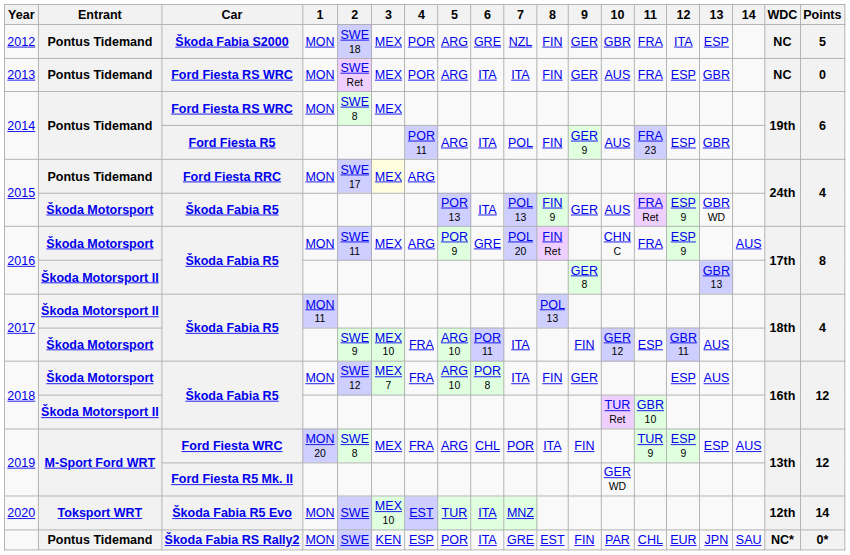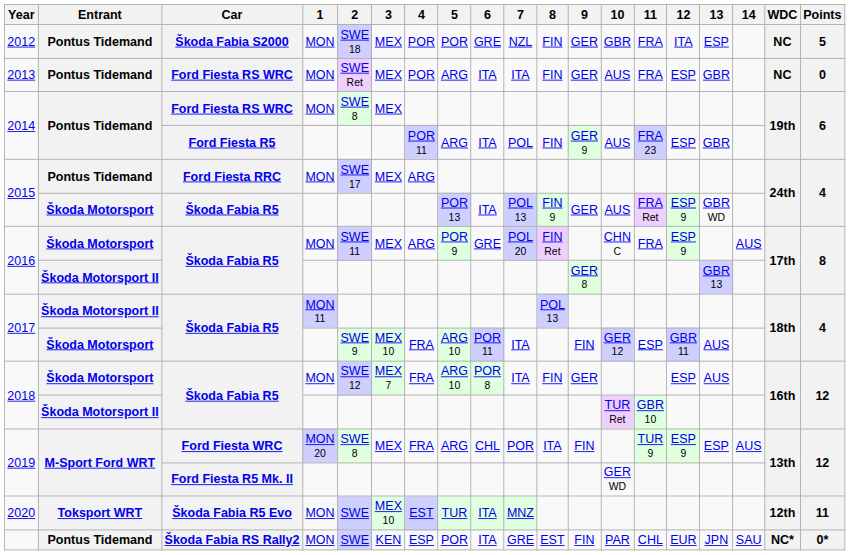 <table class="wikitable" border="1" style="text-align:center; font-size:90%;">
 <tr>
 <th>Year</th>
 <th>Entrant</th>
 <th>Car</th>
 <th>1</th>
 <th>2</th>
 <th>3</th>
 <th>4</th>
 <th>5</th>
 <th>6</th>
 <th>7</th>
 <th>8</th>
 <th>9</th>
 <th>10</th>
 <th>11</th>
 <th>12</th>
 <th>13</th>
 <th>14</th>
 <th>WDC</th>
 <th>Points</th>
 </tr>
 <tr>
 <td><a href='#'>2012</a></td>
 <th>Pontus Tidemand</th>
 <th><a href='#'>Škoda Fabia S2000</a></th>
 <td><a href='#'>MON</a></td>
 <td style="background:#CFCFFF;"><a href='#'>SWE</a><br><small>18</small></td>
 <td><a href='#'>MEX</a></td>
 <td><a href='#'>POR</a></td>
-<td><a href='#'>ARG</a></td>
+<td><a href='#'>POR</a></td>
 <td><a href='#'>GRE</a></td>
 <td><a href='#'>NZL</a></td>
 <td><a href='#'>FIN</a></td>
 <td><a href='#'>GER</a></td>
 <td><a href='#'>GBR</a></td>
 <td><a href='#'>FRA</a></td>
 <td><a href='#'>ITA</a></td>
 <td><a href='#'>ESP</a></td>
 <td></td>
 <th>NC</th>
 <th>5</th>
 </tr>
 <tr>
 <td><a href='#'>2013</a></td>
 <th>Pontus Tidemand</th>
 <th><a href='#'>Ford Fiesta RS WRC</a></th>
 <td><a href='#'>MON</a></td>
 <td style="background:#EFCFFF;"><a href='#'>SWE</a><br><small>Ret</small></td>
 <td><a href='#'>MEX</a></td>
 <td><a href='#'>POR</a></td>
 <td><a href='#'>ARG</a></td>
 <td><a href='#'>ITA</a></td>
 <td><a href='#'>ITA</a></td>
 <td><a href='#'>FIN</a></td>
 <td><a href='#'>GER</a></td>
 <td><a href='#'>AUS</a></td>
 <td><a href='#'>FRA</a></td>
 <td><a href='#'>ESP</a></td>
 <td><a href='#'>GBR</a></td>
 <td></td>
 <th>NC</th>
 <th>0</th>
 </tr>
 <tr>
 <td rowspan=2><a href='#'>2014</a></td>
 <th rowspan=2>Pontus Tidemand</th>
 <th><a href='#'>Ford Fiesta RS WRC</a></th>
 <td><a href='#'>MON</a></td>
 <td style="background:#DFFFDF;"><a href='#'>SWE</a><br><small>8</small></td>
 <td><a href='#'>MEX</a></td>
 <td></td>
 <td></td>
 <td></td>
 <td></td>
 <td></td>
 <td></td>
 <td></td>
 <td></td>
 <td></td>
 <td></td>
 <td></td>
 <th rowspan=2>19th</th>
 <th rowspan=2>6</th>
 </tr>
 <tr>
 <th><a href='#'>Ford Fiesta R5</a></th>
 <td></td>
 <td></td>
 <td></td>
 <td style="background:#CFCFFF;"><a href='#'>POR</a><br><small>11</small></td>
 <td><a href='#'>ARG</a></td>
 <td><a href='#'>ITA</a></td>
 <td><a href='#'>POL</a></td>
 <td><a href='#'>FIN</a></td>
 <td style="background:#DFFFDF;"><a href='#'>GER</a><br><small>9</small></td>
 <td><a href='#'>AUS</a></td>
 <td style="background:#CFCFFF;"><a href='#'>FRA</a><br><small>23</small></td>
 <td><a href='#'>ESP</a></td>
 <td><a href='#'>GBR</a></td>
 <td></td>
 </tr>
 <tr>
 <td rowspan=2><a href='#'>2015</a></td>
 <th>Pontus Tidemand</th>
 <th><a href='#'>Ford Fiesta RRC</a></th>
 <td><a href='#'>MON</a></td>
 <td style="background:#CFCFFF;"><a href='#'>SWE</a><br><small>17</small></td>
-<td style="background: lightyellow;"><a href='#'>MEX</a></td>
+<td><a href='#'>MEX</a></td>
 <td><a href='#'>ARG</a></td>
 <td></td>
 <td></td>
 <td></td>
 <td></td>
 <td></td>
 <td></td>
 <td></td>
 <td></td>
 <td></td>
 <td></td>
 <th rowspan=2>24th</th>
 <th rowspan=2>4</th>
 </tr>
 <tr>
 <th><a href='#'>Škoda Motorsport</a></th>
 <th><a href='#'>Škoda Fabia R5</a></th>
 <td></td>
 <td></td>
 <td></td>
 <td></td>
 <td style="background:#CFCFFF;"><a href='#'>POR</a><br><small>13</small></td>
 <td><a href='#'>ITA</a></td>
 <td style="background:#CFCFFF;"><a href='#'>POL</a><br><small>13</small></td>
 <td style="background:#DFFFDF;"><a href='#'>FIN</a><br><small>9</small></td>
 <td><a href='#'>GER</a></td>
 <td><a href='#'>AUS</a></td>
 <td style="background:#EFCFFF;"><a href='#'>FRA</a><br><small>Ret</small></td>
 <td style="background:#DFFFDF;"><a href='#'>ESP</a><br><small>9</small></td>
 <td><a href='#'>GBR</a><br><small>WD</small></td>
 <td></td>
 </tr>
 <tr>
 <td rowspan=2><a href='#'>2016</a></td>
 <th><a href='#'>Škoda Motorsport</a></th>
 <th rowspan=2><a href='#'>Škoda Fabia R5</a></th>
 <td><a href='#'>MON</a></td>
 <td style="background:#cfcfff;"><a href='#'>SWE</a><br><small>11</small></td>
 <td><a href='#'>MEX</a></td>
 <td><a href='#'>ARG</a></td>
 <td style="background:#dfffdf;"><a href='#'>POR</a><br><small>9</small></td>
 <td><a href='#'>GRE</a></td>
 <td style="background:#cfcfff;"><a href='#'>POL</a><br><small>20</small></td>
 <td style="background:#EFCFFF;"><a href='#'>FIN</a><br><small>Ret</small></td>
 <td></td>
 <td><a href='#'>CHN</a><br><small>C</small></td>
 <td><a href='#'>FRA</a></td>
 <td style="background:#dfffdf;"><a href='#'>ESP</a><br><small>9</small></td>
 <td></td>
 <td><a href='#'>AUS</a></td>
 <th rowspan=2>17th</th>
 <th rowspan=2>8</th>
 </tr>
 <tr>
 <th><a href='#'>Škoda Motorsport II</a></th>
 <td></td>
 <td></td>
 <td></td>
 <td></td>
 <td></td>
 <td></td>
 <td></td>
 <td></td>
 <td style="background:#dfffdf;"><a href='#'>GER</a><br><small>8</small></td>
 <td></td>
 <td></td>
 <td></td>
 <td style="background:#cfcfff;"><a href='#'>GBR</a><br><small>13</small></td>
 <td></td>
 </tr>
 <tr>
 <td rowspan=2><a href='#'>2017</a></td>
 <th><a href='#'>Škoda Motorsport II</a></th>
 <th rowspan=2><a href='#'>Škoda Fabia R5</a></th>
 <td style="background:#CFCFFF;"><a href='#'>MON</a><br><small>11</small></td>
 <td></td>
 <td></td>
 <td></td>
 <td></td>
 <td></td>
 <td></td>
 <td style="background:#CFCFFF;"><a href='#'>POL</a><br><small>13</small></td>
 <td></td>
 <td></td>
 <td></td>
 <td></td>
 <td></td>
 <td></td>
 <th rowspan=2>18th</th>
 <th rowspan=2>4</th>
 </tr>
 <tr>
 <th><a href='#'>Škoda Motorsport</a></th>
 <td></td>
 <td style="background:#dfffdf;"><a href='#'>SWE</a><br><small>9</small></td>
 <td style="background:#dfffdf;"><a href='#'>MEX</a><br><small>10</small></td>
 <td><a href='#'>FRA</a></td>
 <td style="background:#dfffdf;"><a href='#'>ARG</a><br><small>10</small></td>
 <td style="background:#cfcfff;"><a href='#'>POR</a><br><small>11</small></td>
 <td><a href='#'>ITA</a></td>
 <td></td>
 <td><a href='#'>FIN</a></td>
 <td style="background:#CFCFFF;"><a href='#'>GER</a><br><small>12</small></td>
 <td><a href='#'>ESP</a></td>
 <td style="background:#CFCFFF;"><a href='#'>GBR</a><br><small>11</small></td>
 <td><a href='#'>AUS</a></td>
 <td></td>
 </tr>
 <tr>
 <td rowspan="2"><a href='#'>2018</a></td>
 <th><a href='#'>Škoda Motorsport</a></th>
 <th rowspan="2"><a href='#'>Škoda Fabia R5</a></th>
 <td><a href='#'>MON</a></td>
 <td style="background:#cfcfff;"><a href='#'>SWE</a><br><small>12</small></td>
 <td style="background:#dfffdf;"><a href='#'>MEX</a><br><small>7</small></td>
 <td><a href='#'>FRA</a></td>
 <td style="background:#dfffdf;"><a href='#'>ARG</a><br><small>10</small></td>
 <td style="background:#dfffdf;"><a href='#'>POR</a><br><small>8</small></td>
 <td><a href='#'>ITA</a></td>
 <td><a href='#'>FIN</a></td>
 <td><a href='#'>GER</a></td>
 <td></td>
 <td></td>
 <td><a href='#'>ESP</a></td>
 <td><a href='#'>AUS</a></td>
 <td></td>
 <th rowspan="2">16th</th>
 <th rowspan="2">12</th>
 </tr>
 <tr>
 <th><a href='#'>Škoda Motorsport II</a></th>
 <td></td>
 <td></td>
 <td></td>
 <td></td>
 <td></td>
 <td></td>
 <td></td>
 <td></td>
 <td></td>
 <td style="background:#EFCFFF;"><a href='#'>TUR</a><br><small>Ret</small></td>
 <td style="background:#dfffdf;"><a href='#'>GBR</a><br><small>10</small></td>
 <td></td>
 <td></td>
 <td></td>
 </tr>
 <tr>
 <td rowspan="2"><a href='#'>2019</a></td>
 <th rowspan="2"><a href='#'>M-Sport Ford WRT</a></th>
 <th><a href='#'>Ford Fiesta WRC</a></th>
 <td style="background:#CFCFFF;"><a href='#'>MON</a><br><small>20</small></td>
 <td style="background:#dfffdf;"><a href='#'>SWE</a><br><small>8</small></td>
 <td><a href='#'>MEX</a></td>
 <td><a href='#'>FRA</a></td>
 <td><a href='#'>ARG</a></td>
 <td><a href='#'>CHL</a></td>
 <td><a href='#'>POR</a></td>
 <td><a href='#'>ITA</a></td>
 <td><a href='#'>FIN</a></td>
 <td></td>
 <td style="background:#dfffdf;"><a href='#'>TUR</a><br><small>9</small></td>
 <td style="background:#DFFFDF;"><a href='#'>ESP</a><br><small>9</small></td>
 <td><a href='#'>ESP</a></td>
 <td><a href='#'>AUS</a><br></td>
 <th rowspan="2">13th</th>
 <th rowspan="2">12</th>
 </tr>
 <tr>
 <th><a href='#'>Ford Fiesta R5 Mk. II</a></th>
 <td></td>
 <td></td>
 <td></td>
 <td></td>
 <td></td>
 <td></td>
 <td></td>
 <td></td>
 <td></td>
 <td><a href='#'>GER</a><br><small>WD</small></td>
 <td></td>
 <td></td>
 <td></td>
 <td></td>
 </tr>
 <tr>
 <td><a href='#'>2020</a></td>
 <th><a href='#'>Toksport WRT</a></th>
 <th><a href='#'>Škoda Fabia R5 Evo</a></th>
 <td><a href='#'>MON</a></td>
 <td style="background:#CFCFFF;"><a href='#'>SWE</a><br></td>
 <td style="background:#dfffdf;"><a href='#'>MEX</a><br><small>10</small></td>
 <td style="background:#CFCFFF;"><a href='#'>EST</a><br></td>
 <td style="background:#dfffdf;"><a href='#'>TUR</a><br></td>
 <td style="background:#dfffdf;"><a href='#'>ITA</a><br></td>
 <td style="background:#dfffdf;"><a href='#'>MNZ</a><br></td>
 <td></td>
 <td></td>
 <td></td>
 <td></td>
 <td></td>
 <td></td>
 <td></td>
 <th>12th</th>
-<th>14</th>
+<th>11</th>
 </tr>
 <tr>
 <td></td>
 <th>Pontus Tidemand</th>
 <th><a href='#'>Škoda Fabia RS Rally2</a></th>
 <td><a href='#'>MON</a></td>
 <td style="background:#CFCFFF;"><a href='#'>SWE</a><br></td>
 <td><a href='#'>KEN</a></td>
 <td><a href='#'>ESP</a></td>
 <td><a href='#'>POR</a></td>
 <td><a href='#'>ITA</a></td>
 <td><a href='#'>GRE</a></td>
 <td><a href='#'>EST</a></td>
 <td><a href='#'>FIN</a></td>
 <td><a href='#'>PAR</a></td>
 <td><a href='#'>CHL</a></td>
 <td><a href='#'>EUR</a></td>
 <td><a href='#'>JPN</a></td>
 <td><a href='#'>SAU</a></td>
 <th>NC*</th>
 <th>0*</th>
 </tr>
 </table>
